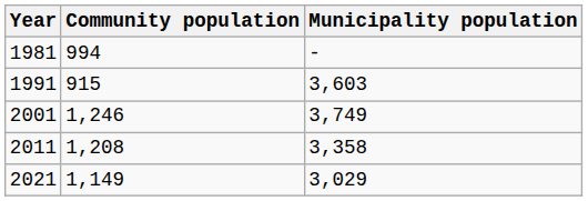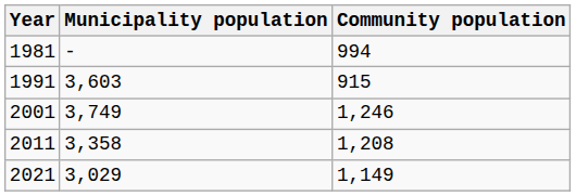 <table class=wikitable>
 <tr>
 <th>Year</th>
+<th>Municipality population</th>
 <th>Community population</th>
-<th>Municipality population</th>
 </tr>
 <tr>
 <td>1981</td>
+<td>-</td>
 <td>994</td>
-<td>-</td>
 </tr>
 <tr>
 <td>1991</td>
+<td>3,603</td>
 <td>915</td>
-<td>3,603</td>
 </tr>
 <tr>
 <td>2001</td>
+<td>3,749</td>
 <td>1,246</td>
-<td>3,749</td>
 </tr>
 <tr>
 <td>2011</td>
+<td>3,358</td>
 <td>1,208</td>
-<td>3,358</td>
 </tr>
 <tr>
 <td>2021</td>
+<td>3,029</td>
 <td>1,149</td>
-<td>3,029</td>
 </tr>
 </table>
